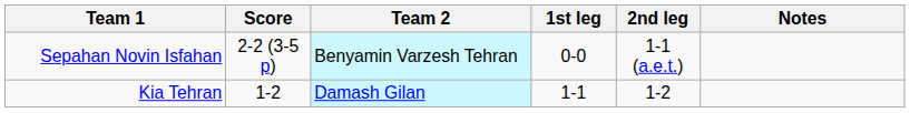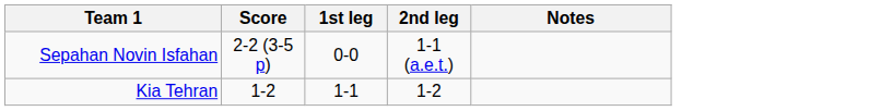 <table class="wikitable" style="text-align:center">
 <tr>
 <th width=195>Team 1</th>
 <th width=70>Score</th>
-<th width=195>Team 2</th>
 <th width=70>1st leg</th>
 <th width=70>2nd leg</th>
 <th width=180>Notes</th>
 </tr>
 <tr>
 <td align="right"><a href='#'>Sepahan Novin Isfahan</a></td>
 <td>2-2 (3-5 <a href='#'>p</a>)</td>
-<td style="background:#ccf9ff; text-align:left;">Benyamin Varzesh Tehran</td>
 <td>0-0</td>
 <td>1-1 (<a href='#'>a.e.t.</a>)</td>
 <td></td>
 </tr>
 <tr>
 <td align="right"><a href='#'>Kia Tehran</a></td>
 <td>1-2</td>
-<td style="background:#ccf9ff; text-align:left;"><a href='#'>Damash Gilan</a></td>
 <td>1-1</td>
 <td>1-2</td>
 <td></td>
 </tr>
 </table>
